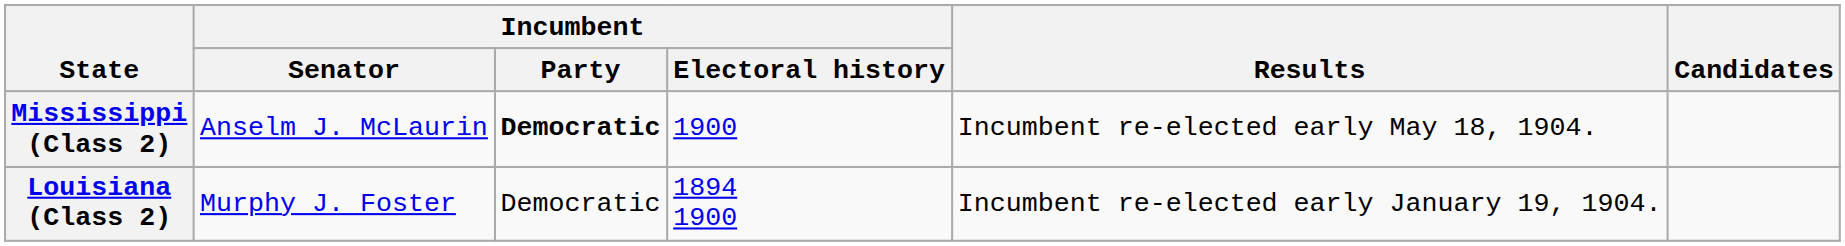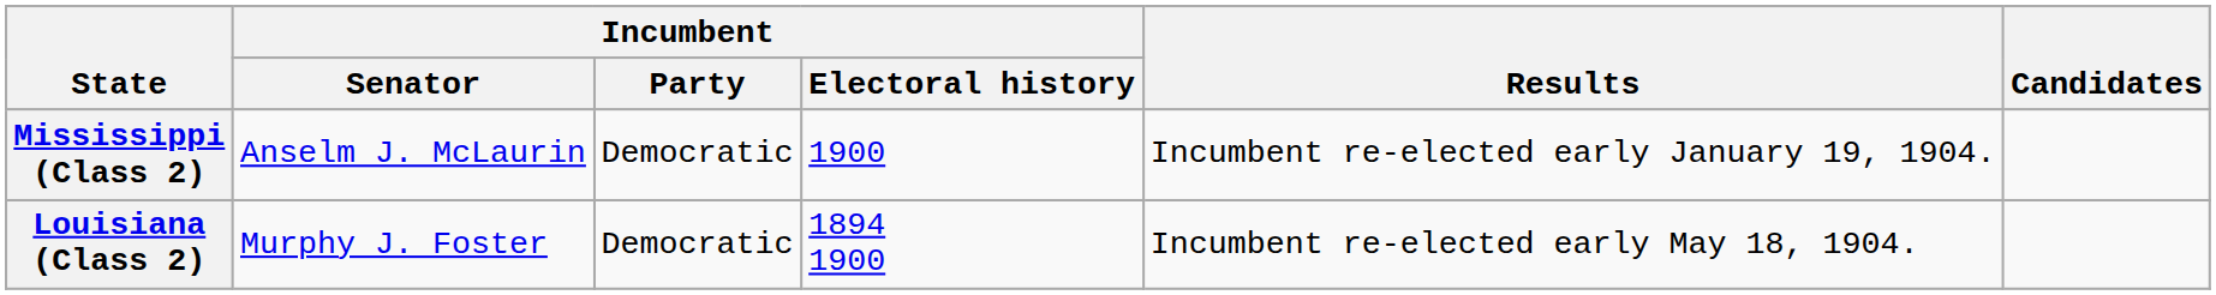 <table class=wikitable>
 <tr valign=bottom>
 <th rowspan=2>State</th>
 <th colspan=3>Incumbent</th>
 <th rowspan=2>Results</th>
 <th rowspan=2>Candidates</th>
 </tr>
 <tr valign=bottom>
 <th>Senator</th>
 <th>Party</th>
 <th>Electoral history</th>
 </tr>
 <tr>
 <th><a href='#'>Mississippi</a><br>(Class 2)</th>
 <td><a href='#'>Anselm J. McLaurin</a></td>
-<td><strong>Democratic</strong></td>
+<td>Democratic</td>
 <td><a href='#'>1900</a></td>
-<td>Incumbent re-elected early May 18, 1904.</td>
+<td>Incumbent re-elected early January 19, 1904.</td>
 <td nowrap></td>
 </tr>
 <tr>
 <th><a href='#'>Louisiana</a><br>(Class 2)</th>
 <td><a href='#'>Murphy J. Foster</a></td>
 <td>Democratic</td>
 <td><a href='#'>1894 </a><br><a href='#'>1900</a></td>
-<td>Incumbent re-elected early January 19, 1904.</td>
+<td>Incumbent re-elected early May 18, 1904.</td>
 <td nowrap></td>
 </tr>
 </table>
